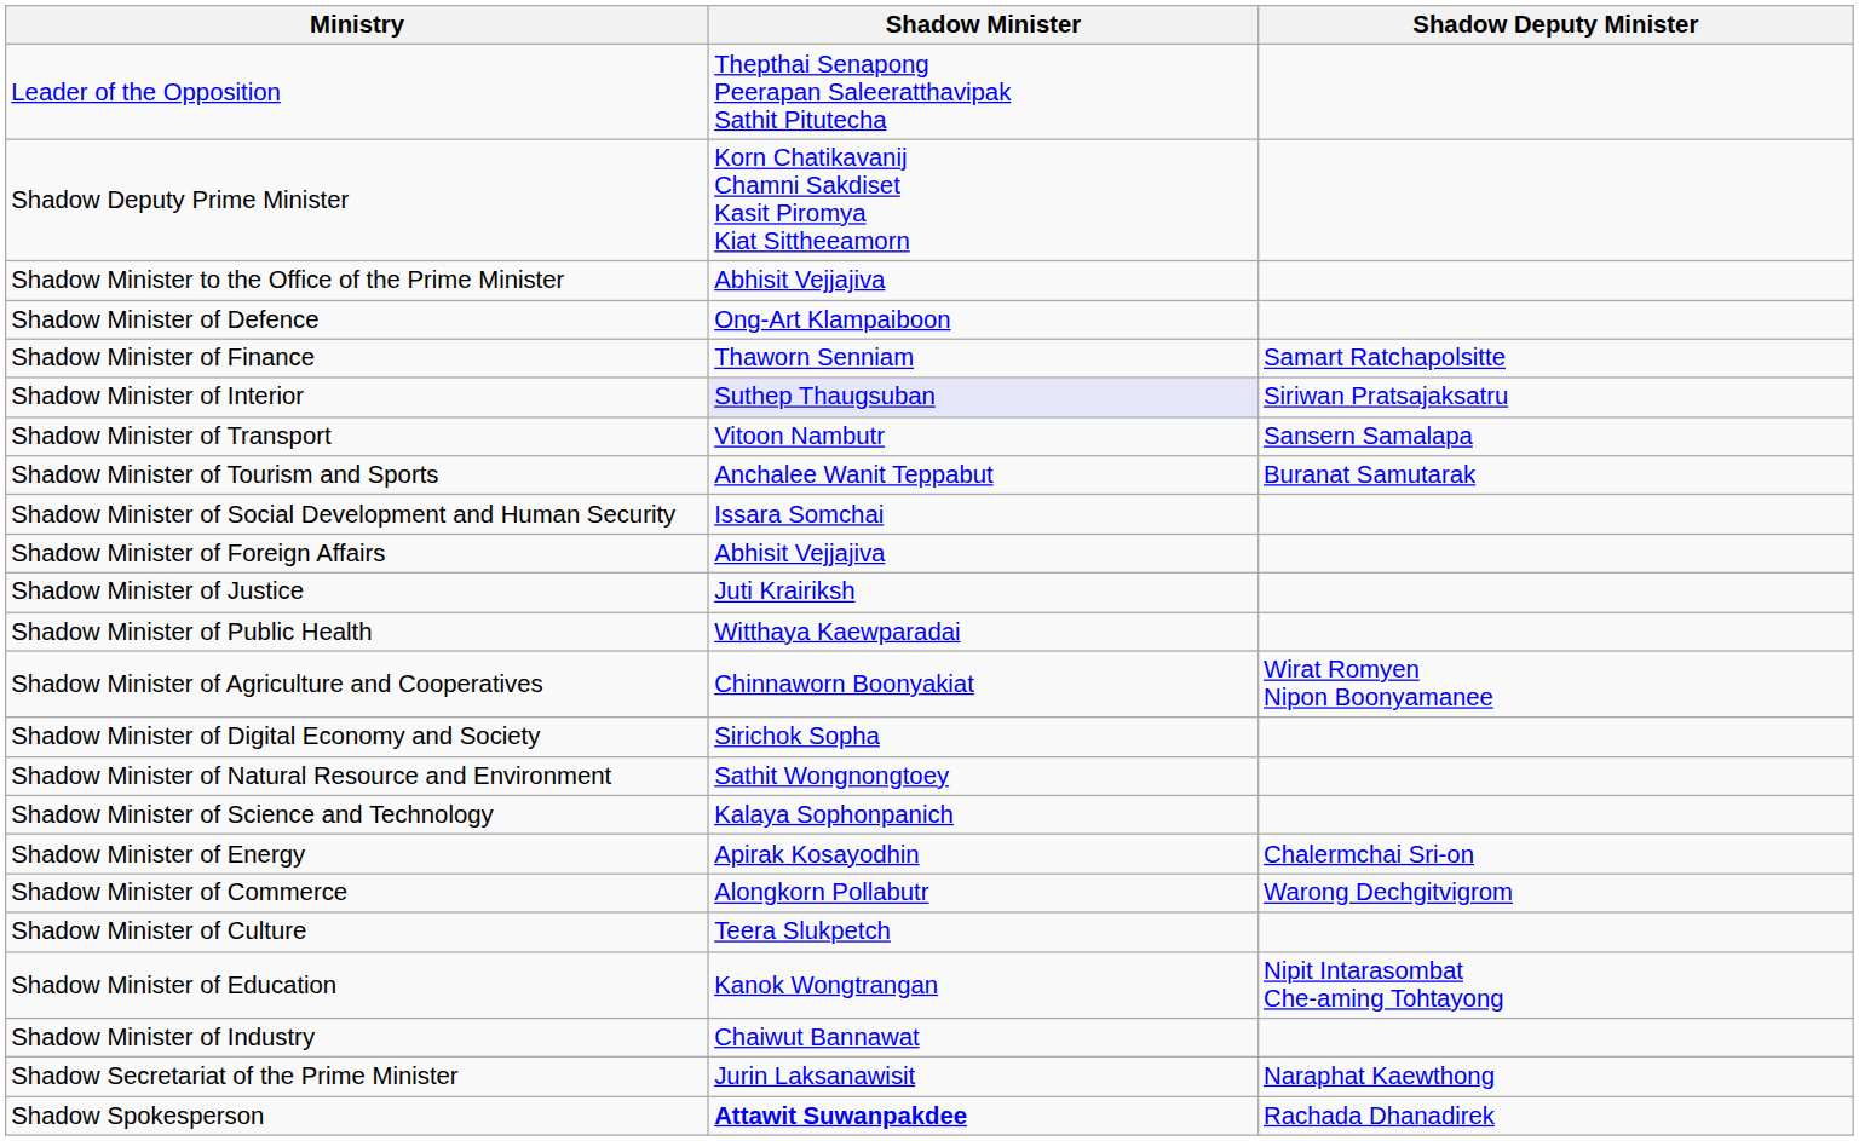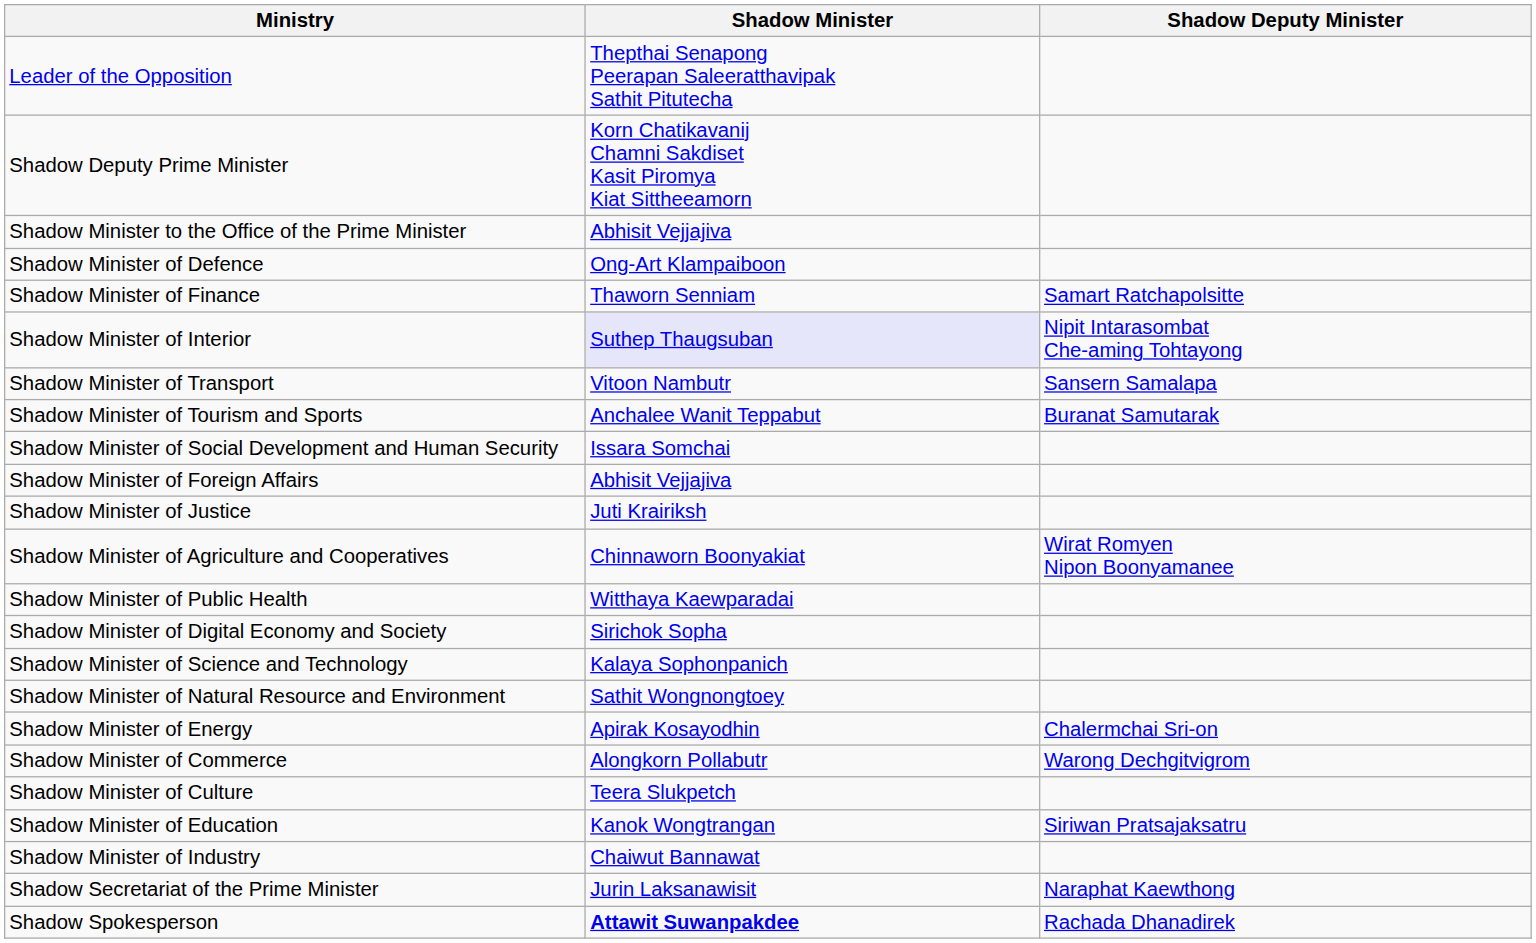 <table class="wikitable">
 <tr>
 <th width=450>Ministry</th>
 <th width=350>Shadow Minister</th>
 <th width=380>Shadow Deputy Minister</th>
 </tr>
 <tr>
 <td><a href='#'>Leader of the Opposition</a></td>
 <td><a href='#'>Thepthai Senapong</a><br><a href='#'>Peerapan Saleeratthavipak</a><br> <a href='#'>Sathit Pitutecha</a></td>
 <td></td>
 </tr>
 <tr>
 <td>Shadow Deputy Prime Minister</td>
 <td><a href='#'>Korn Chatikavanij</a> <br> <a href='#'>Chamni Sakdiset</a><br> <a href='#'>Kasit Piromya</a><br><a href='#'>Kiat Sittheeamorn</a></td>
 <td></td>
 </tr>
 <tr>
 <td>Shadow Minister to the Office of the Prime Minister</td>
 <td><a href='#'>Abhisit Vejjajiva</a></td>
 <td></td>
 </tr>
 <tr>
 <td>Shadow Minister of Defence</td>
 <td><a href='#'>Ong-Art Klampaiboon</a></td>
 <td></td>
 </tr>
 <tr>
 <td>Shadow Minister of Finance</td>
 <td><a href='#'>Thaworn Senniam</a></td>
 <td><a href='#'>Samart Ratchapolsitte</a></td>
 </tr>
 <tr>
 <td>Shadow Minister of Interior</td>
 <td style="background: lavender;"><a href='#'>Suthep Thaugsuban</a></td>
-<td><a href='#'>Siriwan Pratsajaksatru</a></td>
+<td><a href='#'>Nipit Intarasombat</a><br><a href='#'>Che-aming Tohtayong</a></td>
 </tr>
 <tr>
 <td>Shadow Minister of Transport</td>
 <td><a href='#'>Vitoon Nambutr</a></td>
 <td><a href='#'>Sansern Samalapa</a></td>
 </tr>
 <tr>
 <td>Shadow Minister of Tourism and Sports</td>
 <td><a href='#'>Anchalee Wanit Teppabut</a></td>
 <td><a href='#'>Buranat Samutarak</a></td>
 </tr>
 <tr>
 <td>Shadow Minister of Social Development and Human Security</td>
 <td><a href='#'>Issara Somchai</a></td>
 <td></td>
 </tr>
 <tr>
 <td>Shadow Minister of Foreign Affairs</td>
 <td><a href='#'>Abhisit Vejjajiva</a></td>
 <td></td>
 </tr>
 <tr>
 <td>Shadow Minister of Justice</td>
 <td><a href='#'>Juti Krairiksh</a></td>
 <td></td>
 </tr>
 <tr>
+<td>Shadow Minister of Agriculture and Cooperatives</td>
+<td><a href='#'>Chinnaworn Boonyakiat</a></td>
+<td><a href='#'>Wirat Romyen</a><br><a href='#'>Nipon Boonyamanee</a></td>
+</tr>
+<tr>
 <td>Shadow Minister of Public Health</td>
 <td><a href='#'>Witthaya Kaewparadai</a></td>
 <td></td>
-</tr>
-<tr>
-<td>Shadow Minister of Agriculture and Cooperatives</td>
-<td><a href='#'>Chinnaworn Boonyakiat</a></td>
-<td><a href='#'>Wirat Romyen</a><br><a href='#'>Nipon Boonyamanee</a></td>
 </tr>
 <tr>
 <td>Shadow Minister of Digital Economy and Society</td>
 <td><a href='#'>Sirichok Sopha</a></td>
 <td></td>
 </tr>
 <tr>
-<td>Shadow Minister of Natural Resource and Environment</td>
-<td><a href='#'>Sathit Wongnongtoey</a></td>
+<td>Shadow Minister of Science and Technology</td>
+<td><a href='#'>Kalaya Sophonpanich</a></td>
 <td></td>
 </tr>
 <tr>
-<td>Shadow Minister of Science and Technology</td>
-<td><a href='#'>Kalaya Sophonpanich</a></td>
+<td>Shadow Minister of Natural Resource and Environment</td>
+<td><a href='#'>Sathit Wongnongtoey</a></td>
 <td></td>
 </tr>
 <tr>
 <td>Shadow Minister of Energy</td>
 <td><a href='#'>Apirak Kosayodhin</a></td>
 <td><a href='#'>Chalermchai Sri-on</a></td>
 </tr>
 <tr>
 <td>Shadow Minister of Commerce</td>
 <td><a href='#'>Alongkorn Pollabutr</a></td>
 <td><a href='#'>Warong Dechgitvigrom</a></td>
 </tr>
 <tr>
 <td>Shadow Minister of Culture</td>
 <td><a href='#'>Teera Slukpetch</a></td>
 <td></td>
 </tr>
 <tr>
 <td>Shadow Minister of Education</td>
 <td><a href='#'>Kanok Wongtrangan</a></td>
-<td><a href='#'>Nipit Intarasombat</a><br><a href='#'>Che-aming Tohtayong</a></td>
+<td><a href='#'>Siriwan Pratsajaksatru</a></td>
 </tr>
 <tr>
 <td>Shadow Minister of Industry</td>
 <td><a href='#'>Chaiwut Bannawat</a></td>
 <td></td>
 </tr>
 <tr>
 <td>Shadow Secretariat of the Prime Minister</td>
 <td><a href='#'>Jurin Laksanawisit</a></td>
 <td><a href='#'>Naraphat Kaewthong</a></td>
 </tr>
 <tr>
 <td>Shadow Spokesperson</td>
 <td><strong><a href='#'>Attawit Suwanpakdee</a></strong></td>
 <td><a href='#'>Rachada Dhanadirek</a></td>
 </tr>
 </table>
